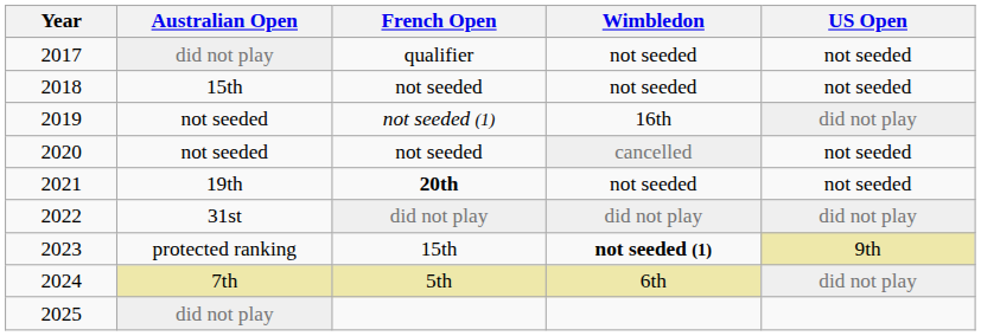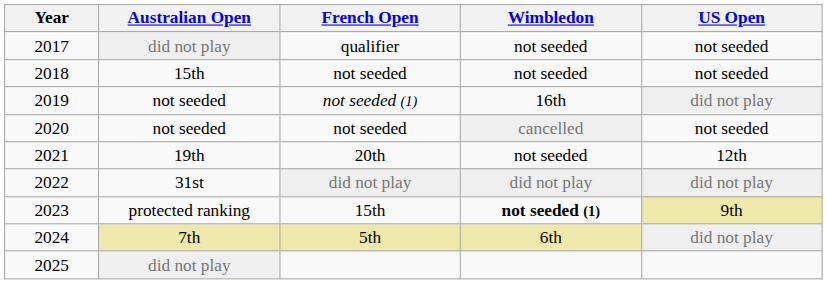 <table class="wikitable" style="text-align:center">
 <tr>
 <th width="80">Year</th>
 <th width="160"><a href='#'>Australian Open</a></th>
 <th width="160"><a href='#'>French Open</a></th>
 <th width="160"><a href='#'>Wimbledon</a></th>
 <th width="160"><a href='#'>US Open</a></th>
 </tr>
 <tr>
 <td>2017</td>
 <td bgcolor=efefef style=color:#767676>did not play</td>
 <td>qualifier</td>
 <td>not seeded</td>
 <td>not seeded</td>
 </tr>
 <tr>
 <td>2018</td>
 <td>15th</td>
 <td>not seeded</td>
 <td>not seeded</td>
 <td>not seeded</td>
 </tr>
 <tr>
 <td>2019</td>
 <td>not seeded</td>
 <td><em>not seeded <small>(1)</small></em></td>
 <td>16th</td>
 <td bgcolor=efefef style=color:#767676>did not play</td>
 </tr>
 <tr>
 <td>2020</td>
 <td>not seeded</td>
 <td>not seeded</td>
 <td bgcolor=efefef style=color:#767676>cancelled</td>
 <td>not seeded</td>
 </tr>
 <tr>
 <td>2021</td>
 <td>19th</td>
-<td><strong>20th</strong></td>
+<td>20th</td>
 <td>not seeded</td>
-<td>not seeded</td>
+<td>12th</td>
 </tr>
 <tr>
 <td>2022</td>
 <td>31st</td>
 <td bgcolor=efefef style=color:#767676>did not play</td>
 <td bgcolor=efefef style=color:#767676>did not play</td>
 <td bgcolor=efefef style=color:#767676>did not play</td>
 </tr>
 <tr>
 <td>2023</td>
 <td>protected ranking</td>
 <td>15th</td>
 <td><strong>not seeded <small>(1)</small></strong></td>
 <td bgcolor=eee8aa>9th</td>
 </tr>
 <tr>
 <td>2024</td>
 <td bgcolor=eee8aa>7th</td>
 <td bgcolor=eee8aa>5th</td>
 <td bgcolor=eee8aa>6th</td>
 <td bgcolor=efefef style=color:#767676>did not play</td>
 </tr>
 <tr>
 <td>2025</td>
 <td bgcolor=efefef style=color:#767676>did not play</td>
 <td></td>
 <td></td>
 <td></td>
 </tr>
 </table>
